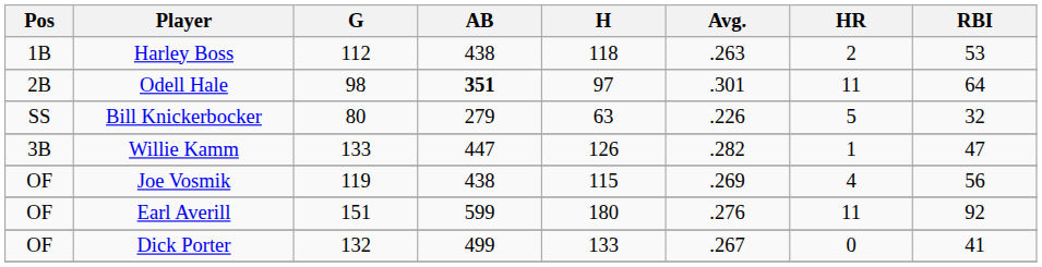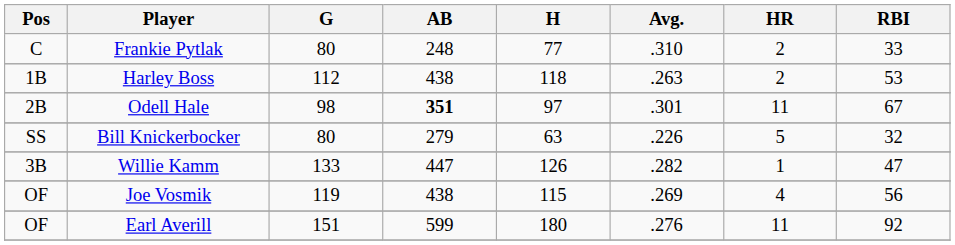 <table class="wikitable sortable">
 <tr>
 <th bgcolor="#DDDDFF" width="5%">Pos</th>
 <th bgcolor="#DDDDFF" width="16%">Player</th>
 <th bgcolor="#DDDDFF" width="9%">G</th>
 <th bgcolor="#DDDDFF" width="9%">AB</th>
 <th bgcolor="#DDDDFF" width="9%">H</th>
 <th bgcolor="#DDDDFF" width="9%">Avg.</th>
 <th bgcolor="#DDDDFF" width="9%">HR</th>
 <th bgcolor="#DDDDFF" width="9%">RBI</th>
+</tr>
+<tr align="center">
+<td>C</td>
+<td><a href='#'>Frankie Pytlak</a></td>
+<td>80</td>
+<td>248</td>
+<td>77</td>
+<td>.310</td>
+<td>2</td>
+<td>33</td>
 </tr>
 <tr>
 </tr>
 <tr align="center">
 <td>1B</td>
 <td><a href='#'>Harley Boss</a></td>
 <td>112</td>
 <td>438</td>
 <td>118</td>
 <td>.263</td>
 <td>2</td>
 <td>53</td>
 </tr>
 <tr>
 </tr>
 <tr align="center">
 <td>2B</td>
 <td><a href='#'>Odell Hale</a></td>
 <td>98</td>
 <td><strong>351</strong></td>
 <td>97</td>
 <td>.301</td>
 <td>11</td>
-<td>64</td>
+<td>67</td>
 </tr>
 <tr>
 </tr>
 <tr align="center">
 <td>SS</td>
 <td><a href='#'>Bill Knickerbocker</a></td>
 <td>80</td>
 <td>279</td>
 <td>63</td>
 <td>.226</td>
 <td>5</td>
 <td>32</td>
 </tr>
 <tr>
 </tr>
 <tr align="center">
 <td>3B</td>
 <td><a href='#'>Willie Kamm</a></td>
 <td>133</td>
 <td>447</td>
 <td>126</td>
 <td>.282</td>
 <td>1</td>
 <td>47</td>
 </tr>
 <tr>
 </tr>
 <tr align="center">
 <td>OF</td>
 <td><a href='#'>Joe Vosmik</a></td>
 <td>119</td>
 <td>438</td>
 <td>115</td>
 <td>.269</td>
 <td>4</td>
 <td>56</td>
 </tr>
 <tr>
 </tr>
 <tr align="center">
 <td>OF</td>
 <td><a href='#'>Earl Averill</a></td>
 <td>151</td>
 <td>599</td>
 <td>180</td>
 <td>.276</td>
 <td>11</td>
 <td>92</td>
 </tr>
 <tr>
 </tr>
 <tr align="center">
-<td>OF</td>
-<td><a href='#'>Dick Porter</a></td>
-<td>132</td>
-<td>499</td>
-<td>133</td>
-<td>.267</td>
-<td>0</td>
-<td>41</td>
-</tr>
-<tr align="center">
 </tr>
 </table>
